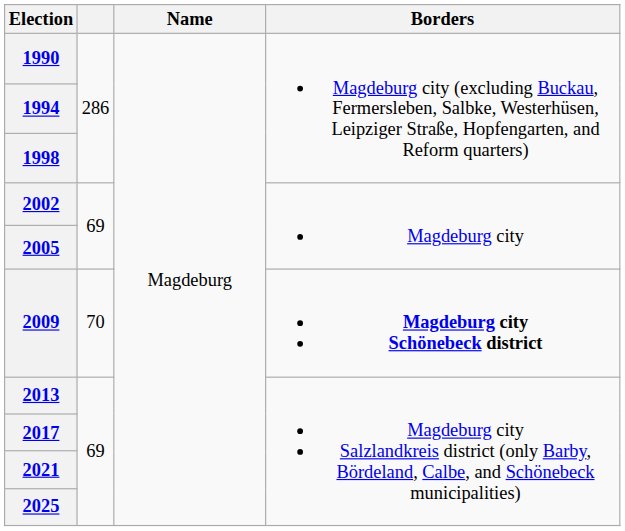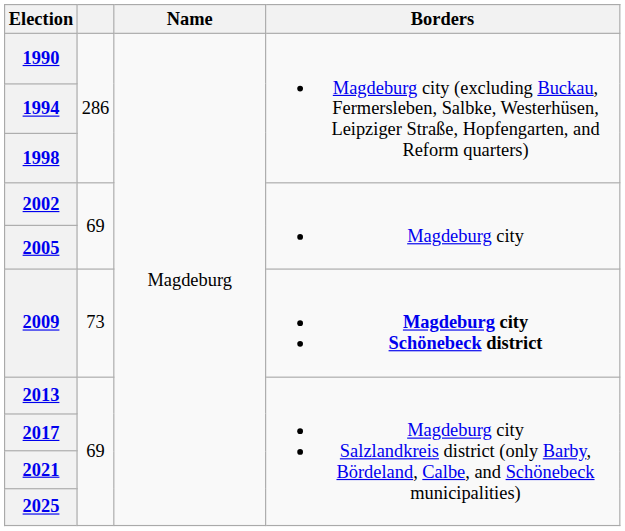 <table class=wikitable style="text-align:center">
 <tr>
 <th>Election</th>
 <th></th>
 <th width=125px>Name</th>
 <th width=300px>Borders</th>
 </tr>
 <tr>
 <th><a href='#'>1990</a></th>
 <td rowspan=3>286</td>
 <td rowspan=10>Magdeburg</td>
 <td rowspan=3><br><ul><li><a href='#'>Magdeburg</a> city (excluding <a href='#'>Buckau</a>, Fermersleben, Salbke, Westerhüsen, Leipziger Straße, Hopfengarten, and Reform quarters)</li></ul></td>
 </tr>
 <tr>
 <th><a href='#'>1994</a></th>
 </tr>
 <tr>
 <th><a href='#'>1998</a></th>
 </tr>
 <tr>
 <th><a href='#'>2002</a></th>
 <td rowspan=2>69</td>
 <td rowspan=2><br><ul><li><a href='#'>Magdeburg</a> city</li></ul></td>
 </tr>
 <tr>
 <th><a href='#'>2005</a></th>
 </tr>
 <tr>
 <th><a href='#'>2009</a></th>
-<td>70</td>
+<td>73</td>
 <td><strong><br><ul><li><a href='#'>Magdeburg</a> city</li><li><a href='#'>Schönebeck</a> district</li></ul></strong></td>
 </tr>
 <tr>
 <th><a href='#'>2013</a></th>
 <td rowspan=4>69</td>
 <td rowspan=4><br><ul><li><a href='#'>Magdeburg</a> city</li><li><a href='#'>Salzlandkreis</a> district (only <a href='#'>Barby</a>, <a href='#'>Bördeland</a>, <a href='#'>Calbe</a>, and <a href='#'>Schönebeck</a> municipalities)</li></ul></td>
 </tr>
 <tr>
 <th><a href='#'>2017</a></th>
 </tr>
 <tr>
 <th><a href='#'>2021</a></th>
 </tr>
 <tr>
 <th><a href='#'>2025</a></th>
 </tr>
 </table>
